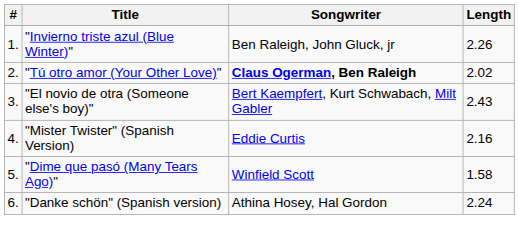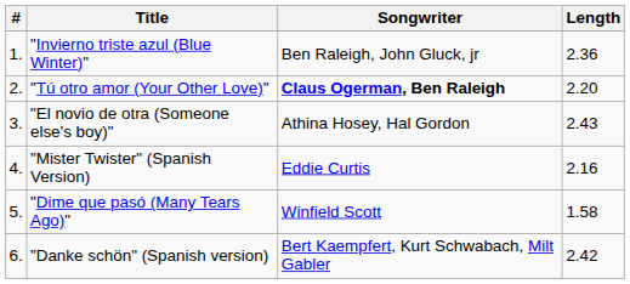 <table class="wikitable">
 <tr>
 <th>#</th>
 <th>Title</th>
 <th>Songwriter</th>
 <th>Length</th>
 </tr>
 <tr bgcolor="#ebf5ff">
 </tr>
 <tr>
 <td>1.</td>
 <td>"<a href='#'>Invierno triste azul (Blue Winter)</a>"</td>
 <td>Ben Raleigh, John Gluck, jr</td>
-<td>2.26</td>
+<td>2.36</td>
 </tr>
 <tr>
 <td>2.</td>
 <td>"<a href='#'>Tú otro amor (Your Other Love)</a>"</td>
 <td><strong><a href='#'>Claus Ogerman</a>, Ben Raleigh</strong></td>
-<td>2.02</td>
+<td>2.20</td>
 </tr>
 <tr>
 <td>3.</td>
 <td>"El novio de otra (Someone else's boy)"</td>
-<td><a href='#'>Bert Kaempfert</a>, Kurt Schwabach, <a href='#'>Milt Gabler</a></td>
+<td>Athina Hosey, Hal Gordon</td>
 <td>2.43</td>
 </tr>
 <tr>
 <td>4.</td>
 <td>"Mister Twister" (Spanish Version)</td>
 <td><a href='#'>Eddie Curtis</a></td>
 <td>2.16</td>
 </tr>
 <tr>
 <td>5.</td>
 <td>"<a href='#'>Dime que pasó (Many Tears Ago)</a>"</td>
 <td><a href='#'>Winfield Scott</a></td>
 <td>1.58</td>
 </tr>
 <tr>
 <td>6.</td>
 <td>"Danke schön" (Spanish version)</td>
-<td>Athina Hosey, Hal Gordon</td>
-<td>2.24</td>
+<td><a href='#'>Bert Kaempfert</a>, Kurt Schwabach, <a href='#'>Milt Gabler</a></td>
+<td>2.42</td>
 </tr>
 </table>
